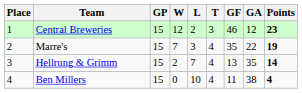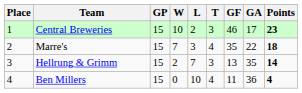 <table class="wikitable">
 <tr>
 <th>Place</th>
 <th width="170">Team</th>
 <th width="20">GP</th>
 <th width="20">W</th>
 <th width="20">L</th>
 <th width="20">T</th>
 <th width="20">GF</th>
 <th width="20">GA</th>
 <th>Points</th>
 </tr>
 <tr bgcolor=#ccffcc>
 <td>1</td>
 <td><a href='#'>Central Breweries</a></td>
 <td>15</td>
-<td>12</td>
+<td>10</td>
 <td>2</td>
 <td>3</td>
 <td>46</td>
-<td>12</td>
+<td>17</td>
 <td><strong>23</strong></td>
 </tr>
 <tr>
 <td>2</td>
 <td>Marre's</td>
 <td>15</td>
 <td>7</td>
 <td>3</td>
 <td>4</td>
 <td>35</td>
 <td>22</td>
-<td><strong>19</strong></td>
+<td><strong>18</strong></td>
 </tr>
 <tr>
 <td>3</td>
 <td><a href='#'>Hellrung & Grimm</a></td>
 <td>15</td>
 <td>2</td>
 <td>7</td>
-<td>4</td>
+<td>3</td>
 <td>13</td>
 <td>35</td>
 <td><strong>14</strong></td>
 </tr>
 <tr>
 <td>4</td>
 <td><a href='#'>Ben Millers</a></td>
 <td>15</td>
 <td>0</td>
 <td>10</td>
 <td>4</td>
 <td>11</td>
-<td>38</td>
+<td>36</td>
 <td><strong>4</strong></td>
 </tr>
 </table>
